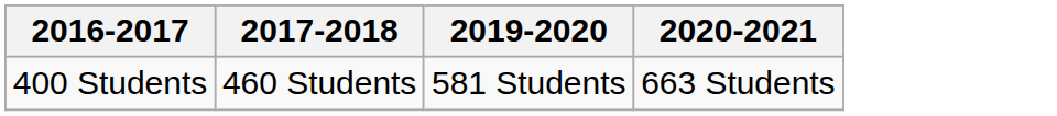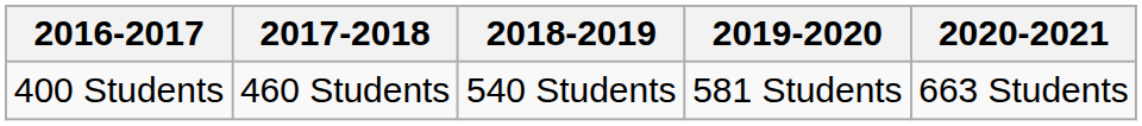 <table class="wikitable">
 <tr>
 <th>2016-2017</th>
 <th>2017-2018</th>
+<th>2018-2019</th>
 <th>2019-2020</th>
 <th>2020-2021</th>
 </tr>
 <tr>
 <td>400 Students</td>
 <td>460 Students</td>
+<td>540 Students</td>
 <td>581 Students</td>
 <td>663 Students</td>
 </tr>
 </table>
